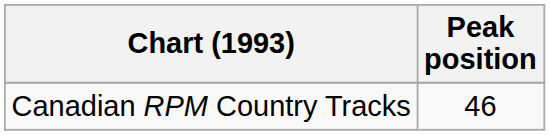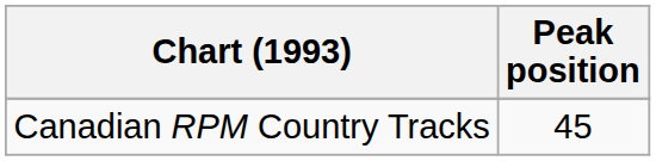 <table class="wikitable sortable">
 <tr>
 <th align="left">Chart (1993)</th>
 <th align="center">Peak<br>position</th>
 </tr>
 <tr>
 </tr>
 <tr>
 <td align="left">Canadian <em>RPM</em> Country Tracks</td>
-<td align="center">46</td>
+<td align="center">45</td>
 </tr>
 </table>
